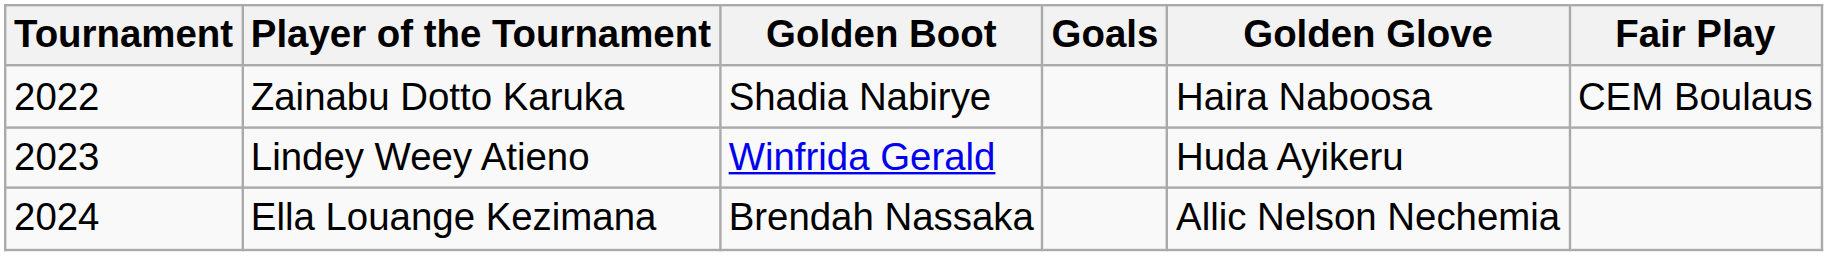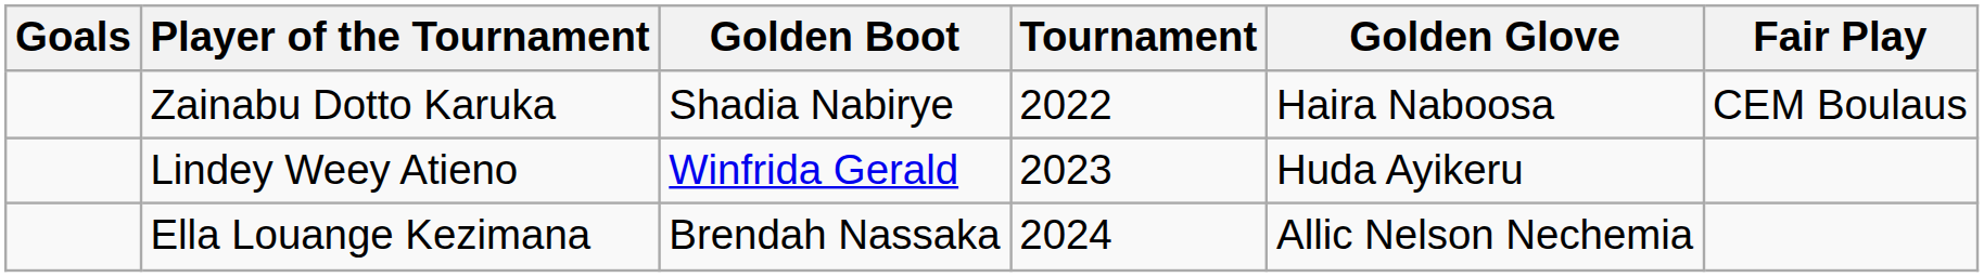 <table class="wikitable">
 <tr>
-<th>Tournament</th>
+<th>Goals</th>
 <th>Player of the Tournament</th>
 <th>Golden Boot</th>
-<th>Goals</th>
+<th>Tournament</th>
 <th>Golden Glove</th>
 <th>Fair Play</th>
 </tr>
 <tr>
-<td>2022</td>
+<td></td>
 <td> Zainabu Dotto Karuka</td>
 <td> Shadia Nabirye</td>
-<td></td>
+<td>2022</td>
 <td> Haira Naboosa</td>
 <td> CEM Boulaus</td>
 </tr>
 <tr>
-<td>2023</td>
+<td></td>
 <td> Lindey Weey Atieno</td>
 <td><a href='#'>Winfrida Gerald</a></td>
-<td></td>
+<td>2023</td>
 <td> Huda Ayikeru</td>
 <td></td>
 </tr>
 <tr>
-<td>2024</td>
+<td></td>
 <td> Ella Louange Kezimana</td>
 <td> Brendah Nassaka</td>
-<td></td>
+<td>2024</td>
 <td> Allic Nelson Nechemia</td>
 <td></td>
 </tr>
 </table>
